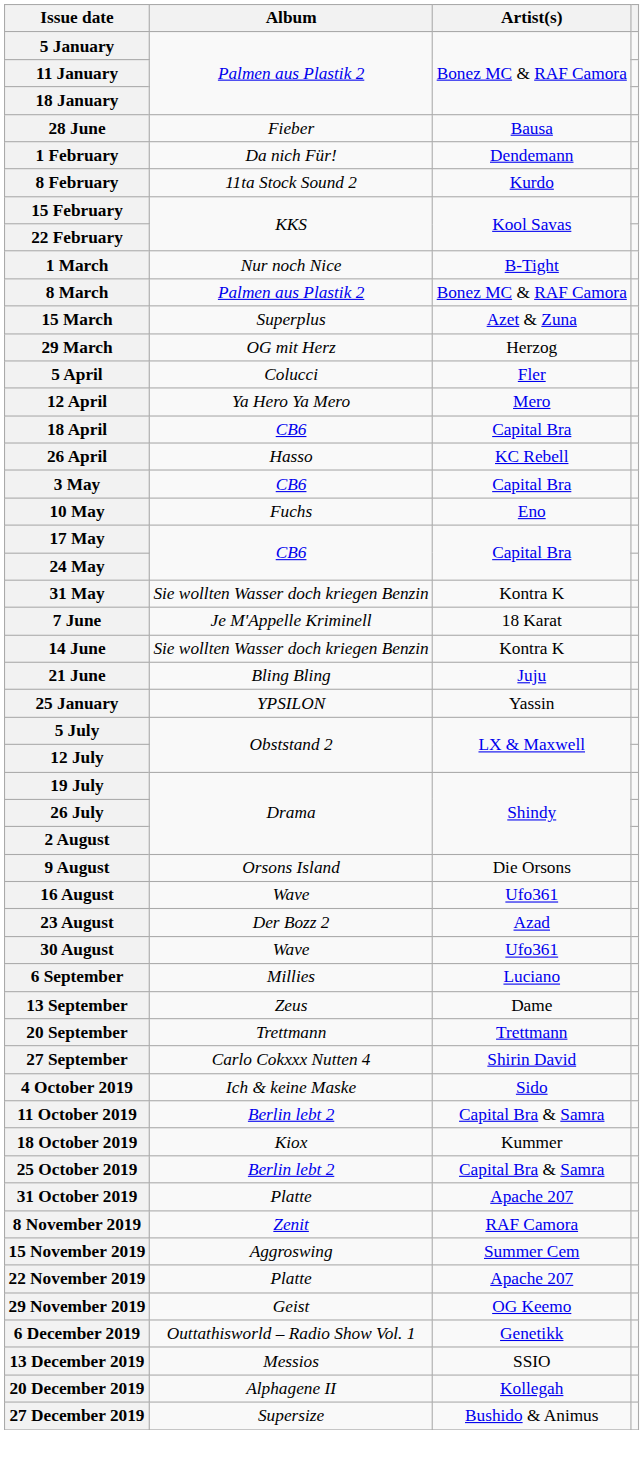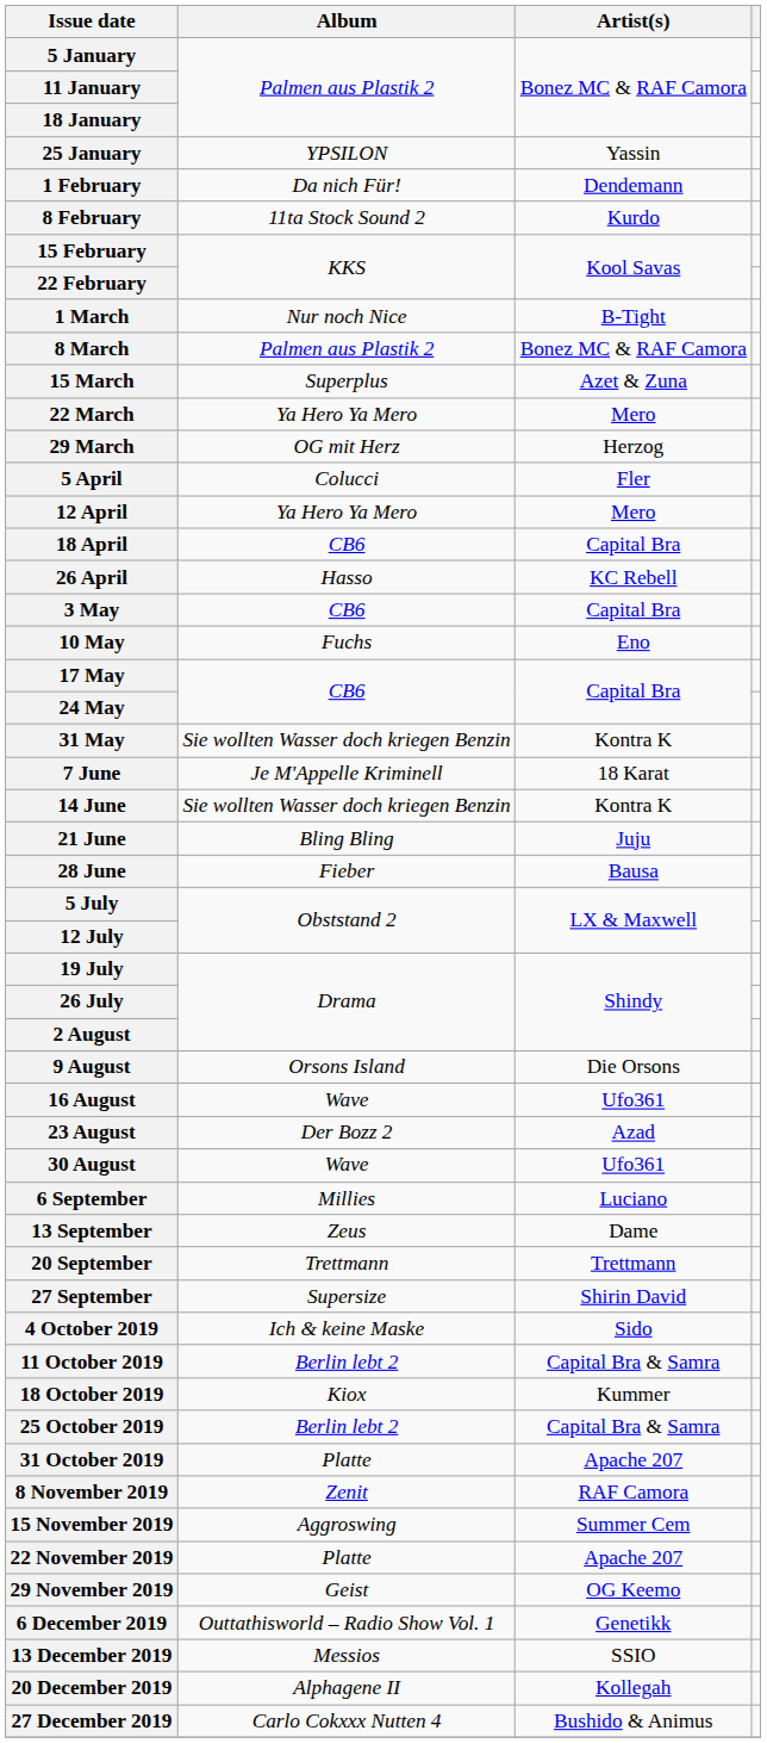 <table class="wikitable plainrowheaders" style="text-align: center">
 <tr>
 <th>Issue date</th>
 <th>Album</th>
 <th>Artist(s)</th>
 <th></th>
 </tr>
 <tr>
 <th scope="row">5 January</th>
 <td rowspan="3"><em><a href='#'>Palmen aus Plastik 2</a></em></td>
 <td rowspan="3"><a href='#'>Bonez MC</a> & <a href='#'>RAF Camora</a></td>
 <td></td>
 </tr>
 <tr>
 <th scope="row">11 January</th>
 <td></td>
 </tr>
 <tr>
 <th scope="row">18 January</th>
 <td></td>
 </tr>
 <tr>
-<th scope="row">28 June</th>
-<td><em>Fieber</em></td>
-<td><a href='#'>Bausa</a></td>
+<th scope="row">25 January</th>
+<td><em>YPSILON</em></td>
+<td>Yassin</td>
 <td></td>
 </tr>
 <tr>
 <th scope="row">1 February</th>
 <td><em>Da nich Für!</em></td>
 <td><a href='#'>Dendemann</a></td>
 <td></td>
 </tr>
 <tr>
 <th scope="row">8 February</th>
 <td><em>11ta Stock Sound 2</em></td>
 <td><a href='#'>Kurdo</a></td>
 <td></td>
 </tr>
 <tr>
 <th scope="row">15 February</th>
 <td rowspan="2"><em>KKS</em></td>
 <td rowspan="2"><a href='#'>Kool Savas</a></td>
 <td></td>
 </tr>
 <tr>
 <th scope="row">22 February</th>
 <td></td>
 </tr>
 <tr>
 <th scope="row">1 March</th>
 <td><em>Nur noch Nice</em></td>
 <td><a href='#'>B-Tight</a></td>
 <td></td>
 </tr>
 <tr>
 <th scope="row">8 March</th>
 <td><em><a href='#'>Palmen aus Plastik 2</a></em></td>
 <td><a href='#'>Bonez MC</a> & <a href='#'>RAF Camora</a></td>
 <td></td>
 </tr>
 <tr>
 <th scope="row">15 March</th>
 <td><em>Superplus</em></td>
 <td><a href='#'>Azet</a> & <a href='#'>Zuna</a></td>
+<td></td>
+</tr>
+<tr>
+<th scope="row">22 March</th>
+<td><em>Ya Hero Ya Mero</em></td>
+<td><a href='#'>Mero</a></td>
 <td></td>
 </tr>
 <tr>
 <th scope="row">29 March</th>
 <td><em>OG mit Herz</em></td>
 <td>Herzog</td>
 <td></td>
 </tr>
 <tr>
 <th scope="row">5 April</th>
 <td><em>Colucci</em></td>
 <td><a href='#'>Fler</a></td>
 <td></td>
 </tr>
 <tr>
 <th scope="row">12 April</th>
 <td><em>Ya Hero Ya Mero</em></td>
 <td><a href='#'>Mero</a></td>
 <td></td>
 </tr>
 <tr>
 <th scope="row">18 April</th>
 <td><em><a href='#'>CB6</a></em></td>
 <td><a href='#'>Capital Bra</a></td>
 <td></td>
 </tr>
 <tr>
 <th scope="row">26 April</th>
 <td><em>Hasso</em></td>
 <td><a href='#'>KC Rebell</a></td>
 <td></td>
 </tr>
 <tr>
 <th scope="row">3 May</th>
 <td><em><a href='#'>CB6</a></em></td>
 <td><a href='#'>Capital Bra</a></td>
 <td></td>
 </tr>
 <tr>
 <th scope="row">10 May</th>
 <td><em>Fuchs</em></td>
 <td><a href='#'>Eno</a></td>
 <td></td>
 </tr>
 <tr>
 <th scope="row">17 May</th>
 <td rowspan="2"><em><a href='#'>CB6</a></em></td>
 <td rowspan="2"><a href='#'>Capital Bra</a></td>
 <td></td>
 </tr>
 <tr>
 <th scope="row">24 May</th>
 <td></td>
 </tr>
 <tr>
 <th scope="row">31 May</th>
 <td><em>Sie wollten Wasser doch kriegen Benzin</em></td>
 <td>Kontra K</td>
 <td></td>
 </tr>
 <tr>
 <th scope="row">7 June</th>
 <td><em>Je M'Appelle Kriminell</em></td>
 <td>18 Karat</td>
 <td></td>
 </tr>
 <tr>
 <th scope="row">14 June</th>
 <td><em>Sie wollten Wasser doch kriegen Benzin</em></td>
 <td>Kontra K</td>
 <td></td>
 </tr>
 <tr>
 <th scope="row">21 June</th>
 <td><em>Bling Bling</em></td>
 <td><a href='#'>Juju</a></td>
 <td></td>
 </tr>
 <tr>
-<th scope="row">25 January</th>
-<td><em>YPSILON</em></td>
-<td>Yassin</td>
+<th scope="row">28 June</th>
+<td><em>Fieber</em></td>
+<td><a href='#'>Bausa</a></td>
 <td></td>
 </tr>
 <tr>
 <th scope="row">5 July</th>
 <td rowspan="2"><em>Obststand 2</em></td>
 <td rowspan="2"><a href='#'>LX & Maxwell</a></td>
 <td></td>
 </tr>
 <tr>
 <th scope="row">12 July</th>
 <td></td>
 </tr>
 <tr>
 <th scope="row">19 July</th>
 <td rowspan="3"><em>Drama</em></td>
 <td rowspan="3"><a href='#'>Shindy</a></td>
 <td></td>
 </tr>
 <tr>
 <th scope="row">26 July</th>
 <td></td>
 </tr>
 <tr>
 <th scope="row">2 August</th>
 <td></td>
 </tr>
 <tr>
 <th scope="row">9 August</th>
 <td><em>Orsons Island</em></td>
 <td>Die Orsons</td>
 <td></td>
 </tr>
 <tr>
 <th scope="row">16 August</th>
 <td><em>Wave</em></td>
 <td><a href='#'>Ufo361</a></td>
 <td></td>
 </tr>
 <tr>
 <th scope="row">23 August</th>
 <td><em>Der Bozz 2</em></td>
 <td><a href='#'>Azad</a></td>
 <td></td>
 </tr>
 <tr>
 <th scope="row">30 August</th>
 <td><em>Wave</em></td>
 <td><a href='#'>Ufo361</a></td>
 <td></td>
 </tr>
 <tr>
 <th scope="row">6 September</th>
 <td><em>Millies</em></td>
 <td><a href='#'>Luciano</a></td>
 <td></td>
 </tr>
 <tr>
 <th scope="row">13 September</th>
 <td><em>Zeus</em></td>
 <td>Dame</td>
 <td></td>
 </tr>
 <tr>
 <th scope="row">20 September</th>
 <td><em>Trettmann</em></td>
 <td><a href='#'>Trettmann</a></td>
 <td></td>
 </tr>
 <tr>
 <th scope="row">27 September</th>
-<td><em>Carlo Cokxxx Nutten 4</em></td>
+<td><em>Supersize</em></td>
 <td><a href='#'>Shirin David</a></td>
 <td></td>
 </tr>
 <tr>
 <th scope="row">4 October 2019</th>
 <td><em>Ich & keine Maske</em></td>
 <td><a href='#'>Sido</a></td>
 <td></td>
 </tr>
 <tr>
 <th scope="row">11 October 2019</th>
 <td><em><a href='#'>Berlin lebt 2</a></em></td>
 <td><a href='#'>Capital Bra</a> & <a href='#'>Samra</a></td>
 <td></td>
 </tr>
 <tr>
 <th scope="row">18 October 2019</th>
 <td><em>Kiox</em></td>
 <td>Kummer</td>
 <td></td>
 </tr>
 <tr>
 <th scope="row">25 October 2019</th>
 <td><em><a href='#'>Berlin lebt 2</a></em></td>
 <td><a href='#'>Capital Bra</a> & <a href='#'>Samra</a></td>
 <td></td>
 </tr>
 <tr>
 <th scope="row">31 October 2019</th>
 <td><em>Platte</em></td>
 <td><a href='#'>Apache 207</a></td>
 <td></td>
 </tr>
 <tr>
 <th scope="row">8 November 2019</th>
 <td><em><a href='#'>Zenit</a></em></td>
 <td><a href='#'>RAF Camora</a></td>
 <td></td>
 </tr>
 <tr>
 <th scope="row">15 November 2019</th>
 <td><em>Aggroswing</em></td>
 <td><a href='#'>Summer Cem</a></td>
 <td></td>
 </tr>
 <tr>
 <th scope="row">22 November 2019</th>
 <td><em>Platte</em></td>
 <td><a href='#'>Apache 207</a></td>
 <td></td>
 </tr>
 <tr>
 <th scope="row">29 November 2019</th>
 <td><em>Geist</em></td>
 <td><a href='#'>OG Keemo</a></td>
 <td></td>
 </tr>
 <tr>
 <th scope="row">6 December 2019</th>
 <td><em>Outtathisworld – Radio Show Vol. 1</em></td>
 <td><a href='#'>Genetikk</a></td>
 <td></td>
 </tr>
 <tr>
 <th scope="row">13 December 2019</th>
 <td><em>Messios</em></td>
 <td>SSIO</td>
 <td></td>
 </tr>
 <tr>
 <th scope="row">20 December 2019</th>
 <td><em>Alphagene II</em></td>
 <td><a href='#'>Kollegah</a></td>
 <td></td>
 </tr>
 <tr>
 <th scope="row">27 December 2019</th>
-<td><em>Supersize</em></td>
+<td><em>Carlo Cokxxx Nutten 4</em></td>
 <td><a href='#'>Bushido</a> & Animus</td>
 <td></td>
 </tr>
 <tr>
 </tr>
 </table>
